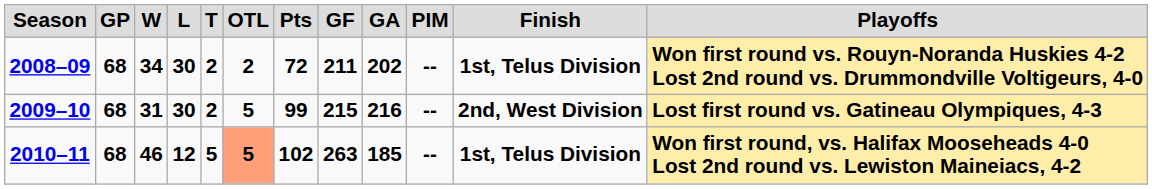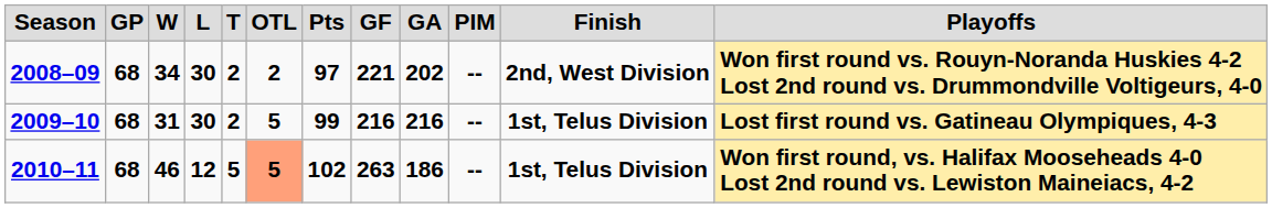 <table class="wikitable">
 <tr align="center" style="font-weight:bold; background-color:#dddddd;" |>
 <td>Season</td>
 <td>GP</td>
 <td>W</td>
 <td>L</td>
 <td>T</td>
 <td>OTL</td>
 <td>Pts</td>
 <td>GF</td>
 <td>GA</td>
 <td>PIM</td>
 <td>Finish</td>
 <td>Playoffs</td>
 </tr>
 <tr align="center" style="font-weight:bold">
 <td rowspan=1><a href='#'>2008–09</a></td>
 <td>68</td>
 <td>34</td>
 <td>30</td>
 <td>2</td>
 <td>2</td>
-<td>72</td>
-<td>211</td>
+<td>97</td>
+<td>221</td>
 <td>202</td>
 <td>--</td>
-<td>1st, Telus Division</td>
+<td>2nd, West Division</td>
 <td rowspan=1 style="background: #ffeeaa;" align="left">Won first round vs. Rouyn-Noranda Huskies 4-2 <br> Lost 2nd round vs. Drummondville Voltigeurs, 4-0</td>
 </tr>
 <tr align="center" style="font-weight:bold">
 <td rowspan=1><a href='#'>2009–10</a></td>
 <td>68</td>
 <td>31</td>
 <td>30</td>
 <td>2</td>
 <td>5</td>
 <td>99</td>
-<td>215</td>
+<td>216</td>
 <td>216</td>
 <td>--</td>
-<td>2nd, West Division</td>
+<td>1st, Telus Division</td>
 <td rowspan=1 style="background: #ffeeaa;" align="left">Lost first round vs. Gatineau Olympiques, 4-3</td>
 </tr>
 <tr align="center" style="font-weight:bold">
 <td rowspan=1><a href='#'>2010–11</a></td>
 <td>68</td>
 <td>46</td>
 <td>12</td>
 <td>5</td>
 <td style="background: lightsalmon;">5</td>
 <td>102</td>
 <td>263</td>
-<td>185</td>
+<td>186</td>
 <td>--</td>
 <td>1st, Telus Division</td>
 <td rowspan=1 style="background: #ffeeaa;" align="left">Won first round, vs. Halifax Mooseheads 4-0 <br> Lost 2nd round vs. Lewiston Maineiacs, 4-2</td>
 </tr>
 </table>
